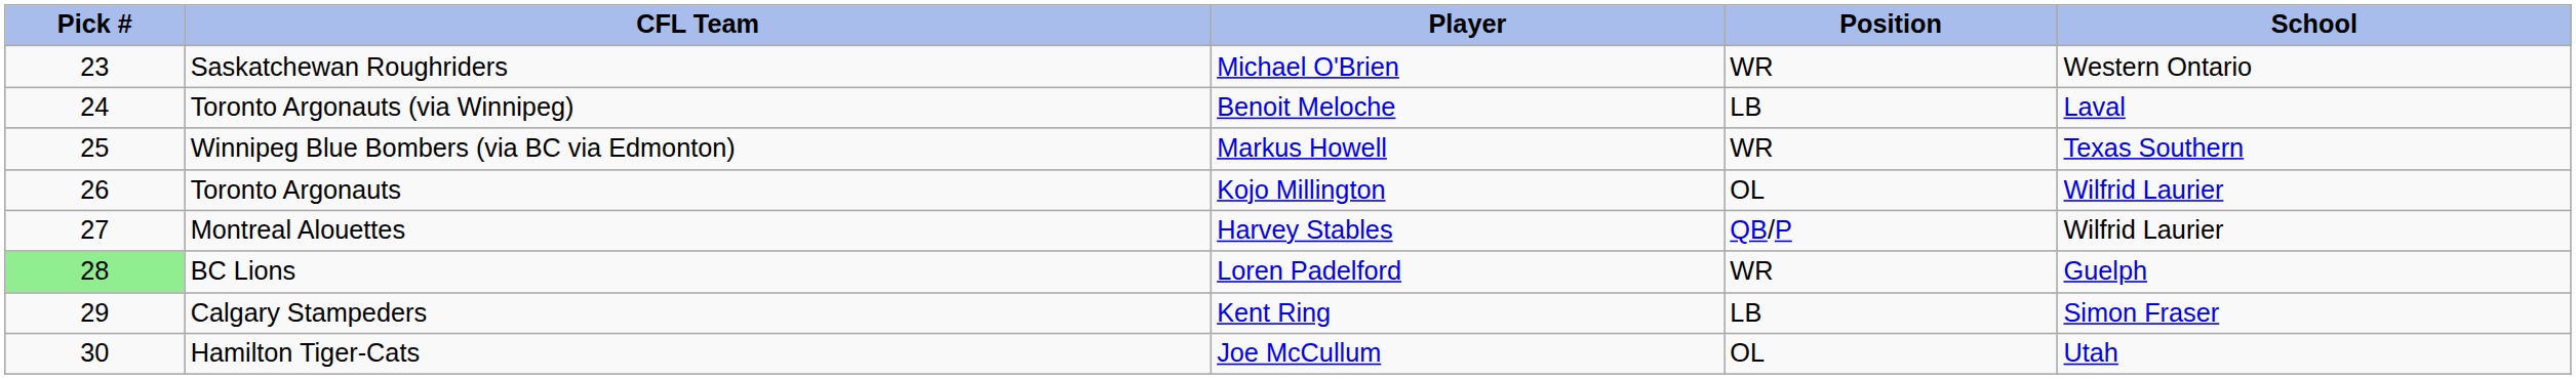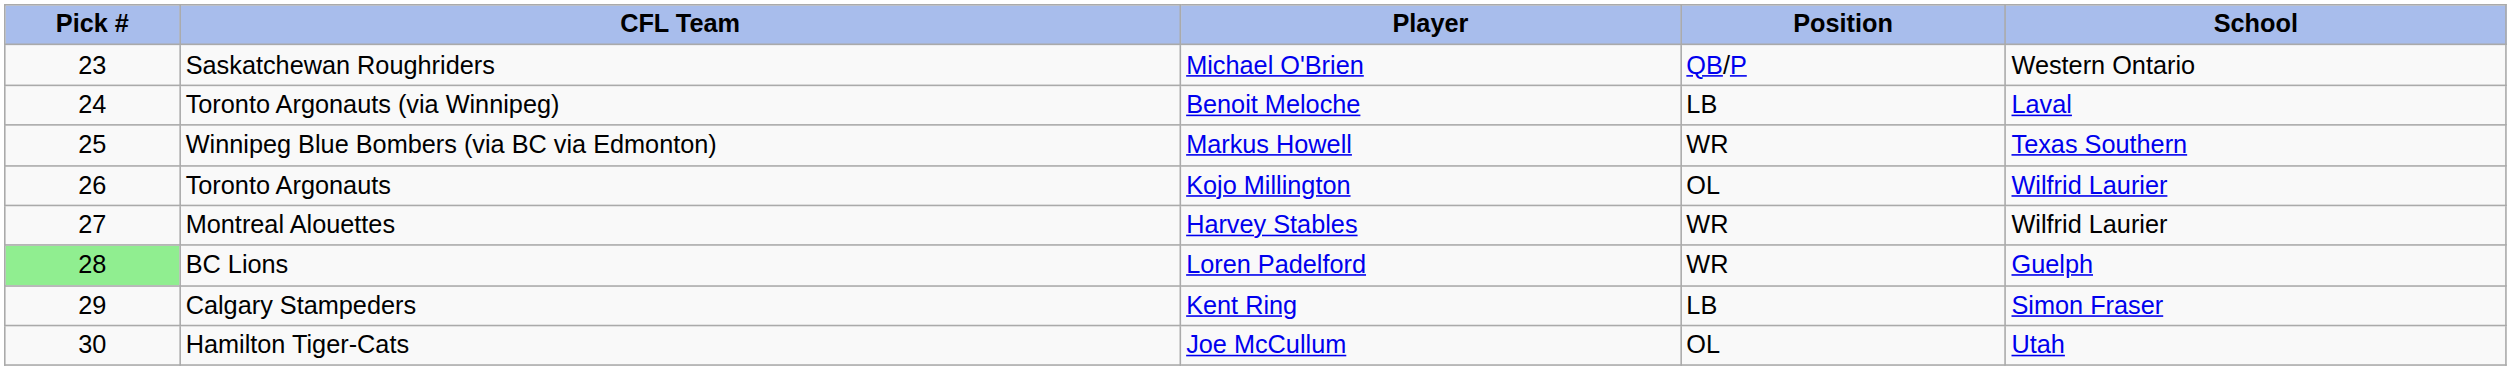 <table class="wikitable" border="1" style="width: 100%">
 <tr>
 <th style="background:#a8bdec;" width=7%>Pick #</th>
 <th width=40% style="background:#a8bdec;">CFL Team</th>
 <th width=20% style="background:#a8bdec;">Player</th>
 <th width=13% style="background:#a8bdec;">Position</th>
 <th width=20% style="background:#a8bdec;">School</th>
 </tr>
 <tr>
 <td align=center>23</td>
 <td>Saskatchewan Roughriders</td>
 <td><a href='#'>Michael O'Brien</a></td>
-<td>WR</td>
+<td><a href='#'>QB</a>/<a href='#'>P</a></td>
 <td>Western Ontario</td>
 </tr>
 <tr>
 <td align=center>24</td>
 <td>Toronto Argonauts (via Winnipeg)</td>
 <td><a href='#'>Benoit Meloche</a></td>
 <td>LB</td>
 <td><a href='#'>Laval</a></td>
 </tr>
 <tr>
 <td align=center>25</td>
 <td>Winnipeg Blue Bombers (via BC via Edmonton)</td>
 <td><a href='#'>Markus Howell</a></td>
 <td>WR</td>
 <td><a href='#'>Texas Southern</a></td>
 </tr>
 <tr>
 <td align=center>26</td>
 <td>Toronto Argonauts</td>
 <td><a href='#'>Kojo Millington</a></td>
 <td>OL</td>
 <td><a href='#'>Wilfrid Laurier</a></td>
 </tr>
 <tr>
 <td align=center>27</td>
 <td>Montreal Alouettes</td>
 <td><a href='#'>Harvey Stables</a></td>
-<td><a href='#'>QB</a>/<a href='#'>P</a></td>
+<td>WR</td>
 <td>Wilfrid Laurier</td>
 </tr>
 <tr>
 <td align=center style="background: lightgreen;">28</td>
 <td>BC Lions</td>
 <td><a href='#'>Loren Padelford</a></td>
 <td>WR</td>
 <td><a href='#'>Guelph</a></td>
 </tr>
 <tr>
 <td align=center>29</td>
 <td>Calgary Stampeders</td>
 <td><a href='#'>Kent Ring</a></td>
 <td>LB</td>
 <td><a href='#'>Simon Fraser</a></td>
 </tr>
 <tr>
 <td align=center>30</td>
 <td>Hamilton Tiger-Cats</td>
 <td><a href='#'>Joe McCullum</a></td>
 <td>OL</td>
 <td><a href='#'>Utah</a></td>
 </tr>
 </table>
